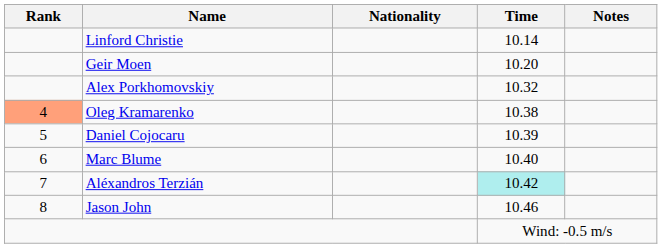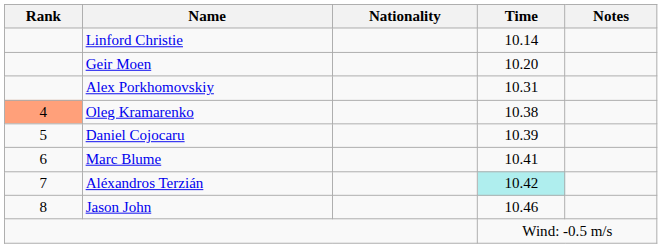 <table class="wikitable sortable" style="text-align:center;width: 55%">
 <tr>
 <th>Rank</th>
 <th>Name</th>
 <th>Nationality</th>
 <th>Time</th>
 <th>Notes</th>
 </tr>
 <tr>
 <td></td>
 <td align=left><a href='#'>Linford Christie</a></td>
 <td align=left></td>
 <td>10.14</td>
 <td></td>
 </tr>
 <tr>
 <td></td>
 <td align=left><a href='#'>Geir Moen</a></td>
 <td align=left></td>
 <td>10.20</td>
 <td></td>
 </tr>
 <tr>
 <td></td>
 <td align=left><a href='#'>Alex Porkhomovskiy</a></td>
 <td align=left></td>
-<td>10.32</td>
+<td>10.31</td>
 <td></td>
 </tr>
 <tr>
 <td style="background: lightsalmon;">4</td>
 <td align=left><a href='#'>Oleg Kramarenko</a></td>
 <td align=left></td>
 <td>10.38</td>
 <td></td>
 </tr>
 <tr>
 <td>5</td>
 <td align=left><a href='#'>Daniel Cojocaru</a></td>
 <td align=left></td>
 <td>10.39</td>
 <td></td>
 </tr>
 <tr>
 <td>6</td>
 <td align=left><a href='#'>Marc Blume</a></td>
 <td align=left></td>
-<td>10.40</td>
+<td>10.41</td>
 <td></td>
 </tr>
 <tr>
 <td>7</td>
 <td align=left><a href='#'>Aléxandros Terzián</a></td>
 <td align=left></td>
 <td style="background: paleturquoise;">10.42</td>
 <td></td>
 </tr>
 <tr>
 <td>8</td>
 <td align=left><a href='#'>Jason John</a></td>
 <td align=left></td>
 <td>10.46</td>
 <td></td>
 </tr>
 <tr>
 <td colspan="3"></td>
 <td colspan="2">Wind: -0.5 m/s</td>
 </tr>
 </table>
